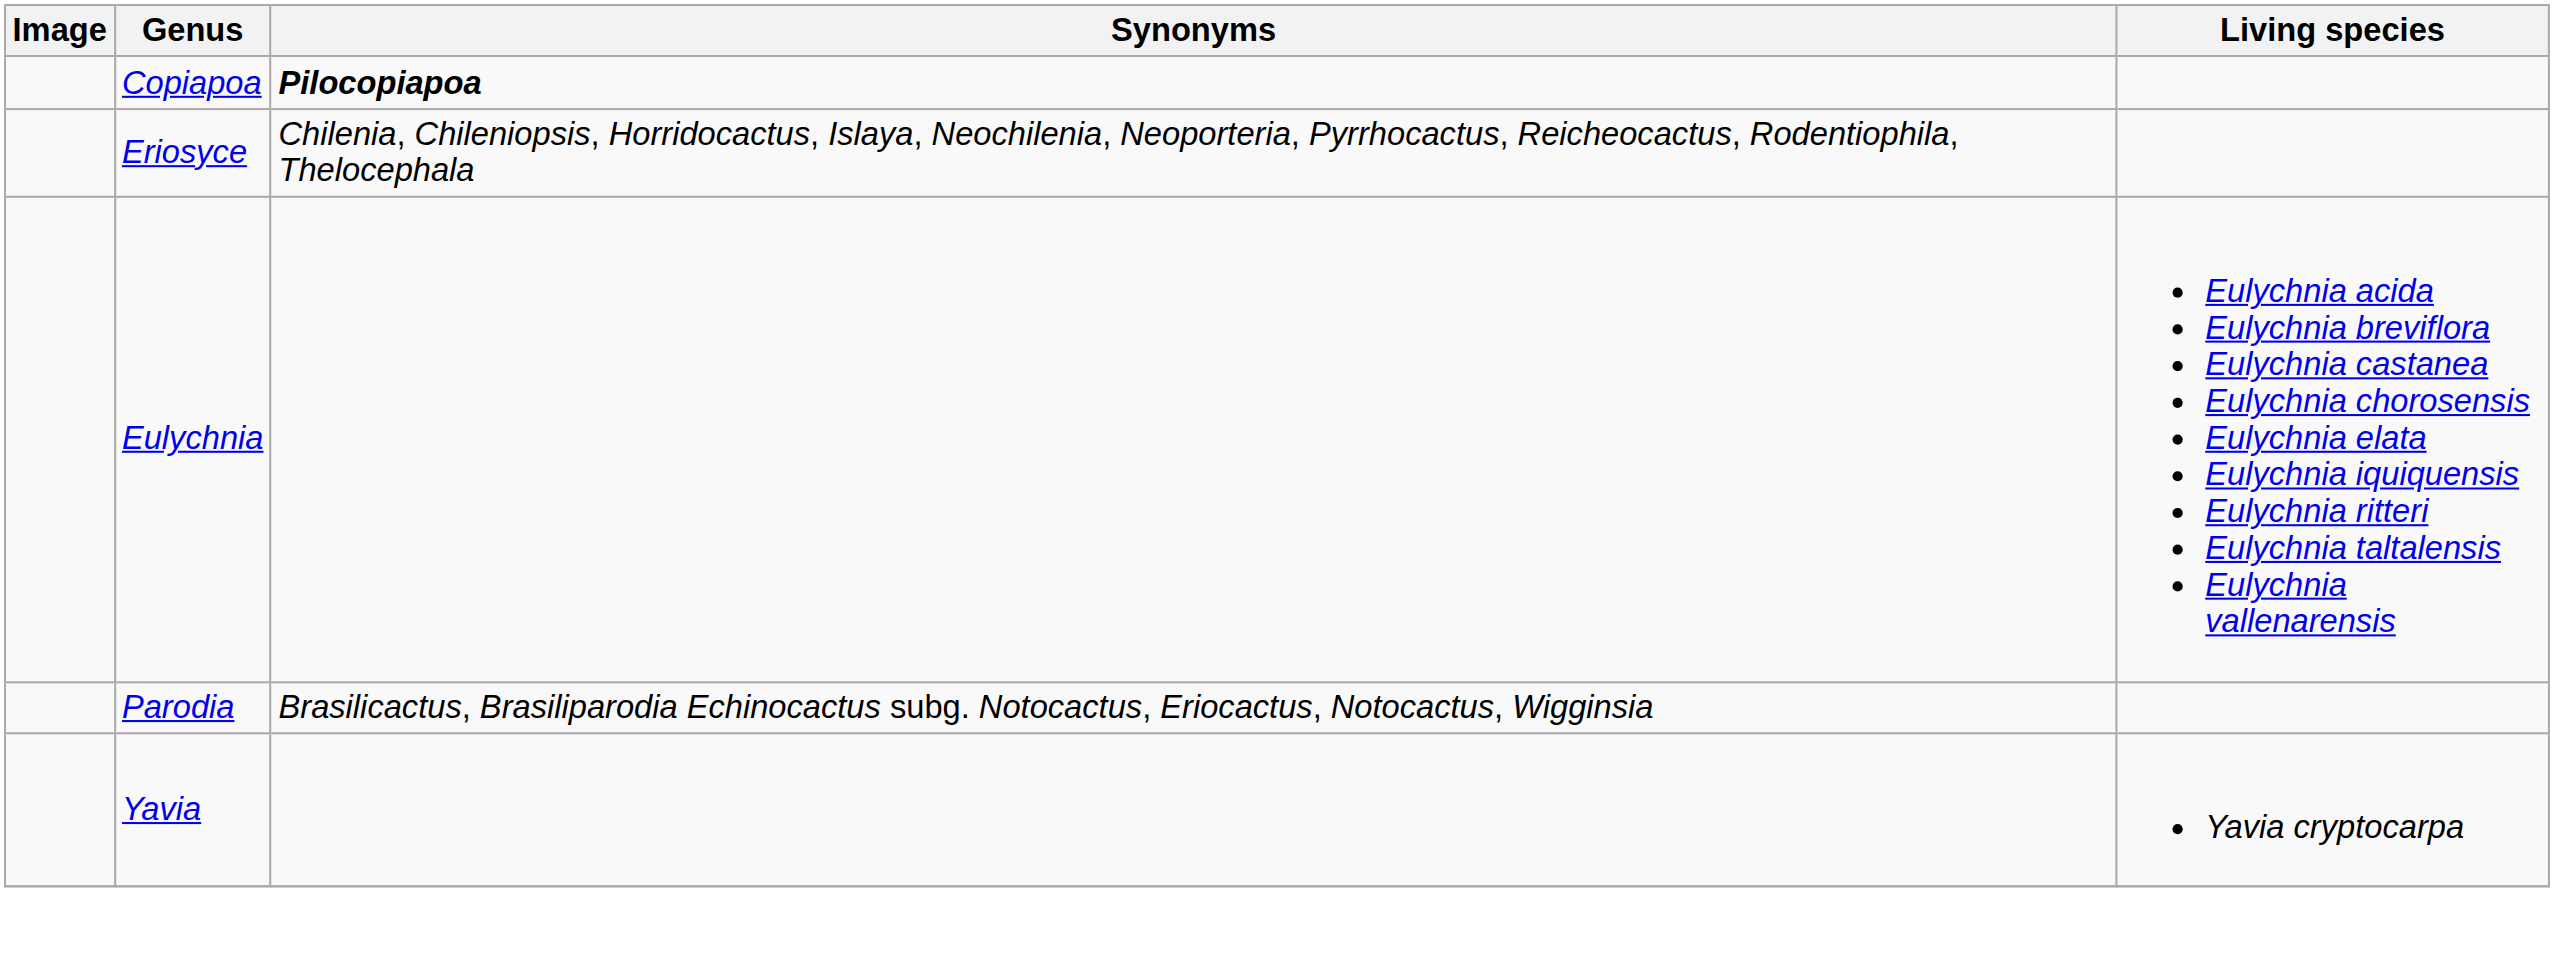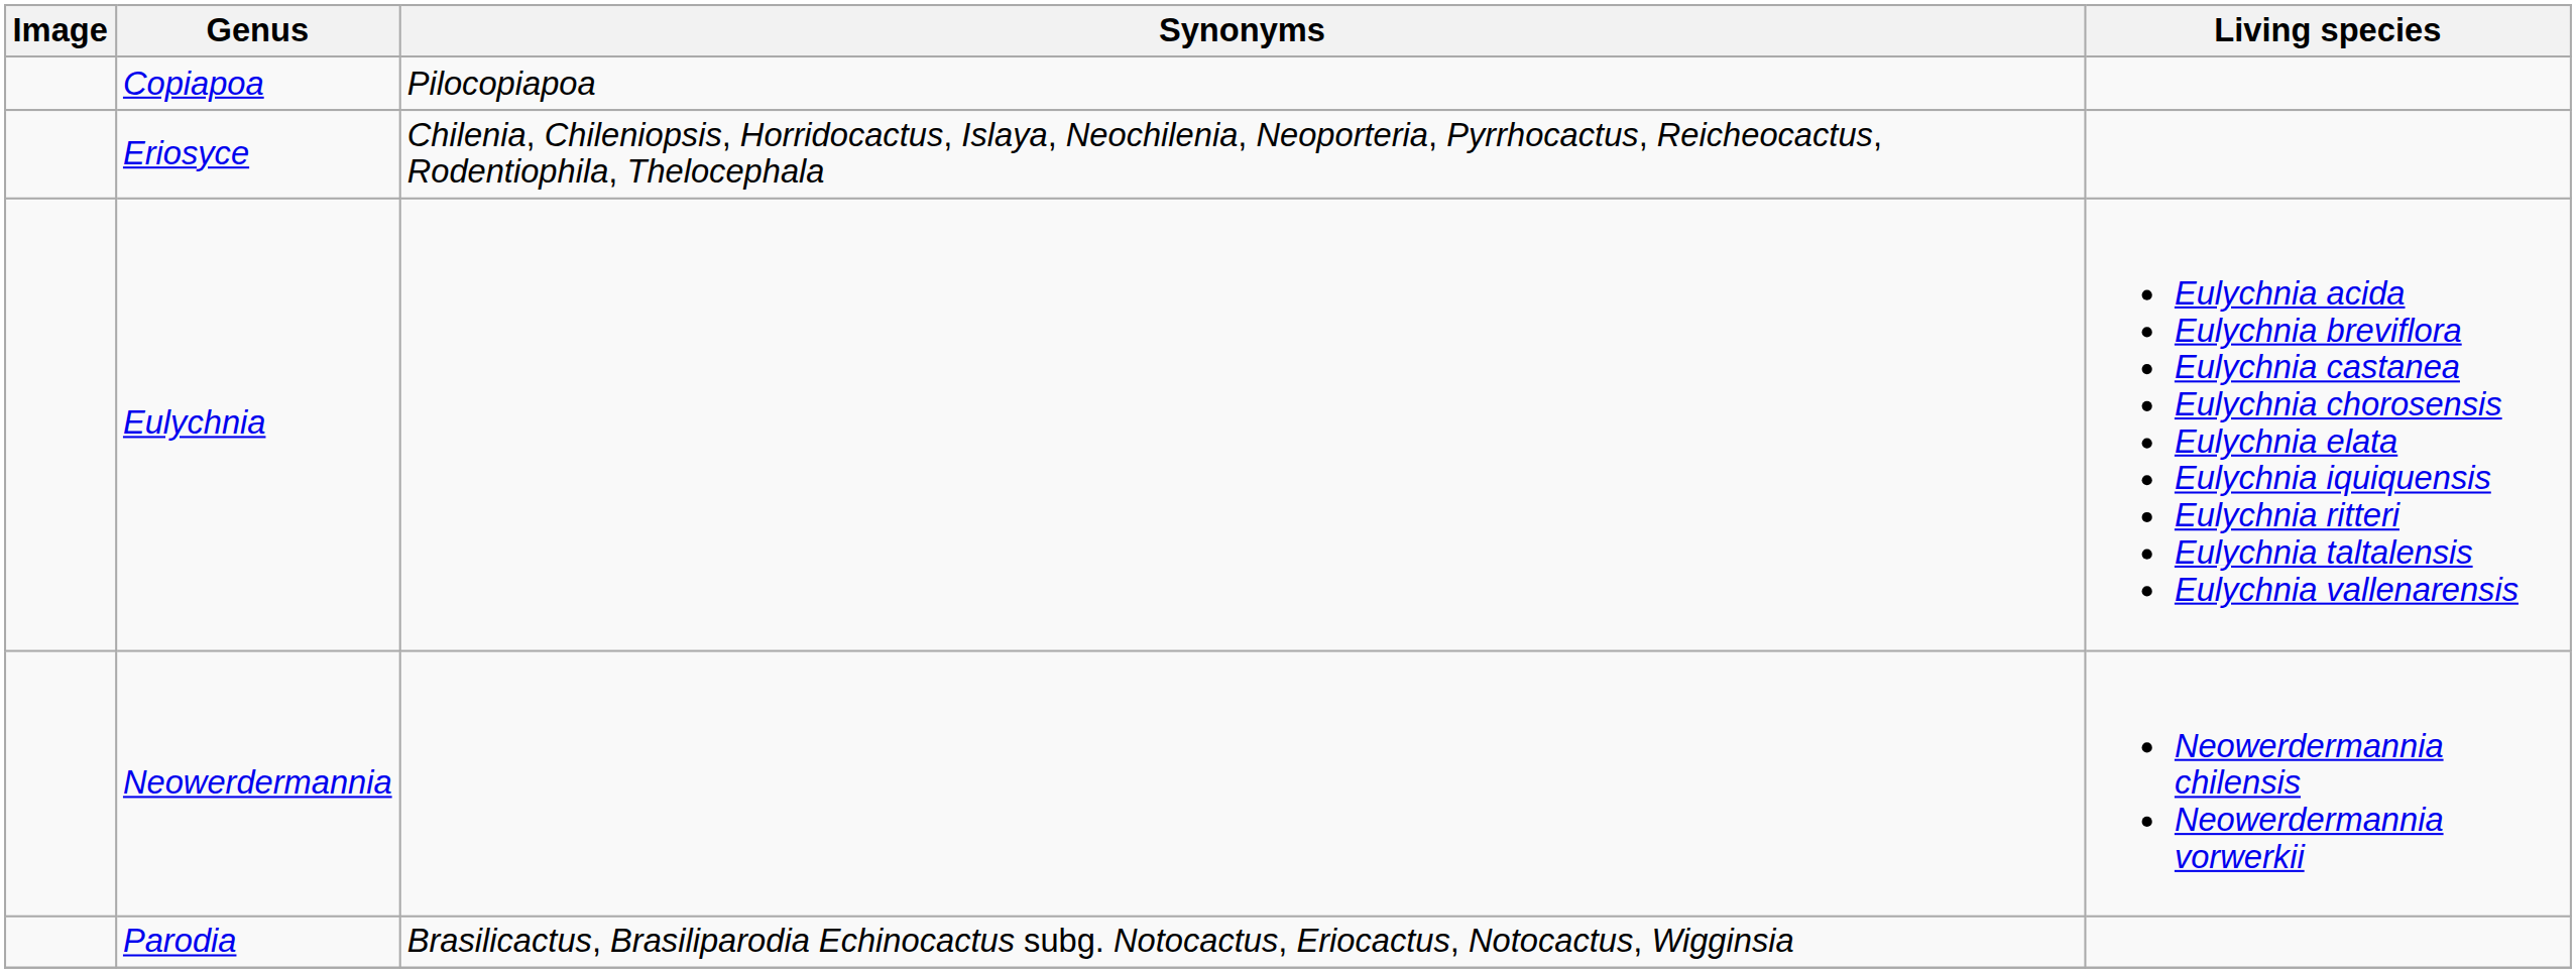 <table class="wikitable">
 <tr>
 <th>Image</th>
 <th>Genus</th>
 <th>Synonyms</th>
 <th>Living species</th>
 </tr>
 <tr>
 <td></td>
 <td><em><a href='#'>Copiapoa</a></em>   </td>
-<td><strong><em>Pilocopiapoa</em></strong></td>
+<td><em>Pilocopiapoa</em></td>
 <td><br></td>
 </tr>
 <tr>
 <td></td>
 <td><em><a href='#'>Eriosyce</a></em> </td>
 <td><em>Chilenia</em>, <em>Chileniopsis</em>, <em>Horridocactus</em>, <em>Islaya</em>, <em>Neochilenia</em>, <em>Neoporteria</em>, <em>Pyrrhocactus</em>, <em>Reicheocactus</em>, <em>Rodentiophila</em>, <em>Thelocephala</em></td>
 <td><br></td>
 </tr>
 <tr>
 <td></td>
 <td><em><a href='#'>Eulychnia</a></em> </td>
 <td></td>
 <td><br><ul><li><em><a href='#'>Eulychnia acida</a></em> </li><li><em><a href='#'>Eulychnia breviflora</a></em> </li><li><em><a href='#'>Eulychnia castanea</a></em> </li><li><em><a href='#'>Eulychnia chorosensis</a></em> </li><li><em><a href='#'>Eulychnia elata</a></em> </li><li><em><a href='#'>Eulychnia iquiquensis</a></em> </li><li><em><a href='#'>Eulychnia ritteri</a></em> </li><li><em><a href='#'>Eulychnia taltalensis</a></em> </li><li><em><a href='#'>Eulychnia vallenarensis</a></em> </li></ul></td>
 </tr>
 <tr>
 <td></td>
+<td><em><a href='#'>Neowerdermannia</a></em> </td>
+<td></td>
+<td><br><ul><li><em><a href='#'>Neowerdermannia chilensis</a></em> </li><li><em><a href='#'>Neowerdermannia vorwerkii</a></em> </li></ul></td>
+</tr>
+<tr>
+<td></td>
 <td><em><a href='#'>Parodia</a></em> </td>
 <td><em>Brasilicactus</em>, <em>Brasiliparodia</em> <em>Echinocactus</em> subg. <em>Notocactus</em>, <em>Eriocactus</em>, <em>Notocactus</em>, <em>Wigginsia</em></td>
 <td></td>
 </tr>
 <tr>
-<td></td>
-<td><em><a href='#'>Yavia</a></em> </td>
-<td></td>
-<td><br><ul><li><em>Yavia cryptocarpa</em> </li></ul></td>
-</tr>
-<tr>
 </tr>
 </table>
